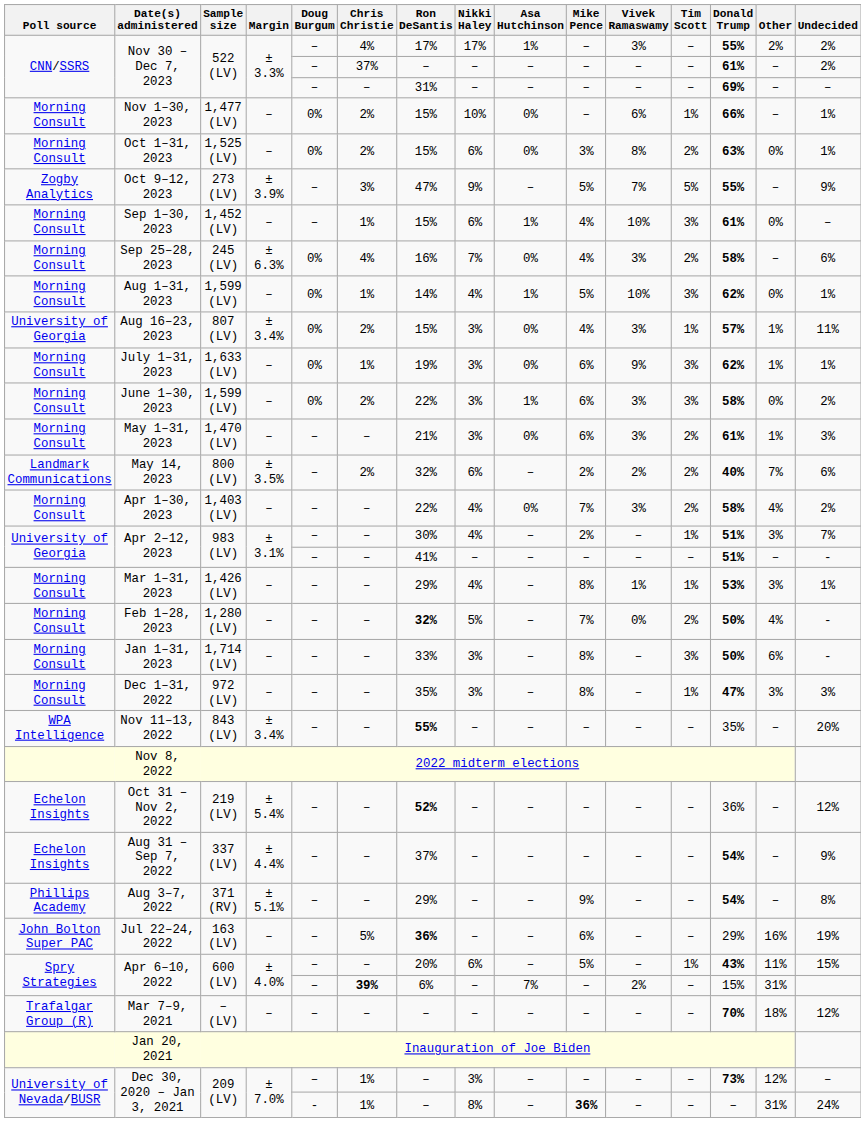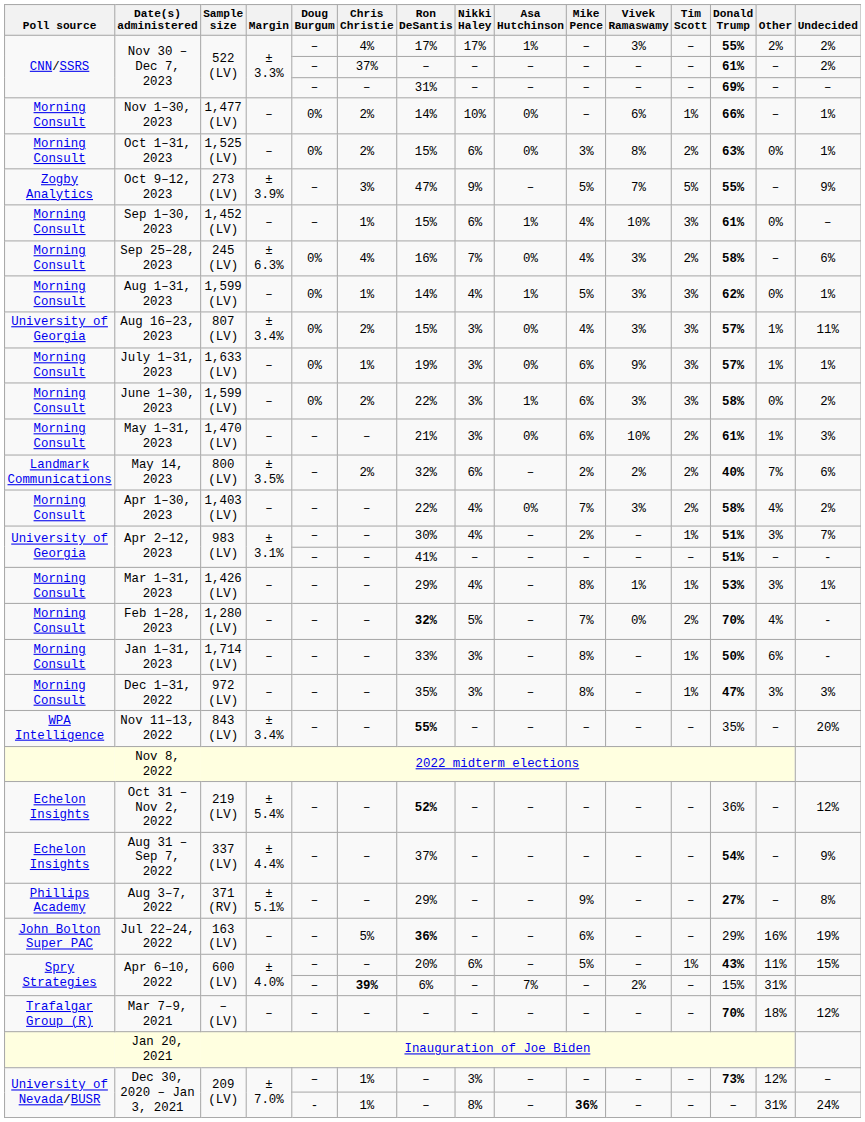 <table class="wikitable mw-datatable" style="font-size:90%;text-align:center;">
 <tr valign=bottom style="font-size:90%;">
 <th>Poll source</th>
 <th>Date(s)<br>administered</th>
 <th>Sample<br>size</th>
 <th>Margin<br></th>
 <th>Doug<br>Burgum</th>
 <th>Chris<br>Christie</th>
 <th>Ron<br>DeSantis</th>
 <th>Nikki<br>Haley</th>
 <th>Asa<br>Hutchinson</th>
 <th>Mike<br>Pence</th>
 <th>Vivek<br>Ramaswamy</th>
 <th>Tim<br>Scott</th>
 <th>Donald<br>Trump</th>
 <th>Other</th>
 <th>Undecided</th>
 </tr>
 <tr>
 <td rowspan="3"><a href='#'>CNN</a>/<a href='#'>SSRS</a></td>
 <td rowspan="3">Nov 30 – Dec 7, 2023</td>
 <td rowspan="3">522 (LV)</td>
 <td rowspan="3">± 3.3%</td>
 <td>–</td>
 <td>4%</td>
 <td>17%</td>
 <td>17%</td>
 <td>1%</td>
 <td>–</td>
 <td>3%</td>
 <td>–</td>
 <td><strong>55%</strong></td>
 <td>2%</td>
 <td>2%</td>
 </tr>
 <tr>
 <td>–</td>
 <td>37%</td>
 <td>–</td>
 <td>–</td>
 <td>–</td>
 <td>–</td>
 <td>–</td>
 <td>–</td>
 <td><strong>61%</strong></td>
 <td>–</td>
 <td>2%</td>
 </tr>
 <tr>
 <td>–</td>
 <td>–</td>
 <td>31%</td>
 <td>–</td>
 <td>–</td>
 <td>–</td>
 <td>–</td>
 <td>–</td>
 <td><strong>69%</strong></td>
 <td>–</td>
 <td>–</td>
 </tr>
 <tr>
 <td><a href='#'>Morning Consult</a></td>
 <td>Nov 1–30, 2023</td>
 <td>1,477 (LV)</td>
 <td>–</td>
 <td>0%</td>
 <td>2%</td>
-<td>15%</td>
+<td>14%</td>
 <td>10%</td>
 <td>0%</td>
 <td>–</td>
 <td>6%</td>
 <td>1%</td>
 <td><strong>66%</strong></td>
 <td>–</td>
 <td>1%</td>
 </tr>
 <tr>
 <td><a href='#'>Morning Consult</a></td>
 <td>Oct 1–31, 2023</td>
 <td>1,525 (LV)</td>
 <td>–</td>
 <td>0%</td>
 <td>2%</td>
 <td>15%</td>
 <td>6%</td>
 <td>0%</td>
 <td>3%</td>
 <td>8%</td>
 <td>2%</td>
 <td><strong>63%</strong></td>
 <td>0%</td>
 <td>1%</td>
 </tr>
 <tr>
 <td><a href='#'>Zogby Analytics</a></td>
 <td>Oct 9–12, 2023</td>
 <td>273 (LV)</td>
 <td>± 3.9%</td>
 <td>–</td>
 <td>3%</td>
 <td>47%</td>
 <td>9%</td>
 <td>–</td>
 <td>5%</td>
 <td>7%</td>
 <td>5%</td>
 <td><strong>55%</strong></td>
 <td>–</td>
 <td>9%</td>
 </tr>
 <tr>
 <td><a href='#'>Morning Consult</a></td>
 <td>Sep 1–30, 2023</td>
 <td>1,452 (LV)</td>
 <td>–</td>
 <td>–</td>
 <td>1%</td>
 <td>15%</td>
 <td>6%</td>
 <td>1%</td>
 <td>4%</td>
 <td>10%</td>
 <td>3%</td>
 <td><strong>61%</strong></td>
 <td>0%</td>
 <td>–</td>
 </tr>
 <tr>
 <td><a href='#'>Morning Consult</a></td>
 <td>Sep 25–28, 2023</td>
 <td>245 (LV)</td>
 <td>± 6.3%</td>
 <td>0%</td>
 <td>4%</td>
 <td>16%</td>
 <td>7%</td>
 <td>0%</td>
 <td>4%</td>
 <td>3%</td>
 <td>2%</td>
 <td><strong>58%</strong></td>
 <td>–</td>
 <td>6%</td>
 </tr>
 <tr>
 <td><a href='#'>Morning Consult</a></td>
 <td>Aug 1–31, 2023</td>
 <td>1,599 (LV)</td>
 <td>–</td>
 <td>0%</td>
 <td>1%</td>
 <td>14%</td>
 <td>4%</td>
 <td>1%</td>
 <td>5%</td>
-<td>10%</td>
+<td>3%</td>
 <td>3%</td>
 <td><strong>62%</strong></td>
 <td>0%</td>
 <td>1%</td>
 </tr>
 <tr>
 <td><a href='#'>University of Georgia</a></td>
 <td>Aug 16–23, 2023</td>
 <td>807 (LV)</td>
 <td>± 3.4%</td>
 <td>0%</td>
 <td>2%</td>
 <td>15%</td>
 <td>3%</td>
 <td>0%</td>
 <td>4%</td>
 <td>3%</td>
-<td>1%</td>
+<td>3%</td>
 <td><strong>57%</strong></td>
 <td>1%</td>
 <td>11%</td>
 </tr>
 <tr>
 <td><a href='#'>Morning Consult</a></td>
 <td>July 1–31, 2023</td>
 <td>1,633 (LV)</td>
 <td>–</td>
 <td>0%</td>
 <td>1%</td>
 <td>19%</td>
 <td>3%</td>
 <td>0%</td>
 <td>6%</td>
 <td>9%</td>
 <td>3%</td>
-<td><strong>62%</strong></td>
+<td><strong>57%</strong></td>
 <td>1%</td>
 <td>1%</td>
 </tr>
 <tr>
 <td><a href='#'>Morning Consult</a></td>
 <td>June 1–30, 2023</td>
 <td>1,599 (LV)</td>
 <td>–</td>
 <td>0%</td>
 <td>2%</td>
 <td>22%</td>
 <td>3%</td>
 <td>1%</td>
 <td>6%</td>
 <td>3%</td>
 <td>3%</td>
 <td><strong>58%</strong></td>
 <td>0%</td>
 <td>2%</td>
 </tr>
 <tr>
 <td><a href='#'>Morning Consult</a></td>
 <td>May 1–31, 2023</td>
 <td>1,470 (LV)</td>
 <td>–</td>
 <td>–</td>
 <td>–</td>
 <td>21%</td>
 <td>3%</td>
 <td>0%</td>
 <td>6%</td>
-<td>3%</td>
+<td>10%</td>
 <td>2%</td>
 <td><strong>61%</strong></td>
 <td>1%</td>
 <td>3%</td>
 </tr>
 <tr>
 <td><a href='#'>Landmark Communications</a></td>
 <td>May 14, 2023</td>
 <td>800 (LV)</td>
 <td>± 3.5%</td>
 <td>–</td>
 <td>2%</td>
 <td>32%</td>
 <td>6%</td>
 <td>–</td>
 <td>2%</td>
 <td>2%</td>
 <td>2%</td>
 <td><strong>40%</strong></td>
 <td>7%</td>
 <td>6%</td>
 </tr>
 <tr>
 <td><a href='#'>Morning Consult</a></td>
 <td>Apr 1–30, 2023</td>
 <td>1,403 (LV)</td>
 <td>–</td>
 <td>–</td>
 <td>–</td>
 <td>22%</td>
 <td>4%</td>
 <td>0%</td>
 <td>7%</td>
 <td>3%</td>
 <td>2%</td>
 <td><strong>58%</strong></td>
 <td>4%</td>
 <td>2%</td>
 </tr>
 <tr>
 <td rowspan="2"><a href='#'>University of Georgia</a></td>
 <td rowspan="2">Apr 2–12, 2023</td>
 <td rowspan="2">983 (LV)</td>
 <td rowspan="2">± 3.1%</td>
 <td>–</td>
 <td>–</td>
 <td>30%</td>
 <td>4%</td>
 <td>–</td>
 <td>2%</td>
 <td>–</td>
 <td>1%</td>
 <td><strong>51%</strong></td>
 <td>3%</td>
 <td>7%</td>
 </tr>
 <tr>
 <td>–</td>
 <td>–</td>
 <td>41%</td>
 <td>–</td>
 <td>–</td>
 <td>–</td>
 <td>–</td>
 <td>–</td>
 <td><strong>51%</strong></td>
 <td>–</td>
 <td>-</td>
 </tr>
 <tr>
 <td><a href='#'>Morning Consult</a></td>
 <td>Mar 1–31, 2023</td>
 <td>1,426 (LV)</td>
 <td>–</td>
 <td>–</td>
 <td>–</td>
 <td>29%</td>
 <td>4%</td>
 <td>–</td>
 <td>8%</td>
 <td>1%</td>
 <td>1%</td>
 <td><strong>53%</strong></td>
 <td>3%</td>
 <td>1%</td>
 </tr>
 <tr>
 <td><a href='#'>Morning Consult</a></td>
 <td>Feb 1–28, 2023</td>
 <td>1,280 (LV)</td>
 <td>–</td>
 <td>–</td>
 <td>–</td>
 <td><strong>32%</strong></td>
 <td>5%</td>
 <td>–</td>
 <td>7%</td>
 <td>0%</td>
 <td>2%</td>
-<td><strong>50%</strong></td>
+<td><strong>70%</strong></td>
 <td>4%</td>
 <td>-</td>
 </tr>
 <tr>
 <td><a href='#'>Morning Consult</a></td>
 <td>Jan 1–31, 2023</td>
 <td>1,714 (LV)</td>
 <td>–</td>
 <td>–</td>
 <td>–</td>
 <td>33%</td>
 <td>3%</td>
 <td>–</td>
 <td>8%</td>
 <td>–</td>
-<td>3%</td>
+<td>1%</td>
 <td><strong>50%</strong></td>
 <td>6%</td>
 <td>-</td>
 </tr>
 <tr>
 <td><a href='#'>Morning Consult</a></td>
 <td>Dec 1–31, 2022</td>
 <td>972 (LV)</td>
 <td>–</td>
 <td>–</td>
 <td>–</td>
 <td>35%</td>
 <td>3%</td>
 <td>–</td>
 <td>8%</td>
 <td>–</td>
 <td>1%</td>
 <td><strong>47%</strong></td>
 <td>3%</td>
 <td>3%</td>
 </tr>
 <tr>
 <td><a href='#'>WPA Intelligence</a></td>
 <td>Nov 11–13, 2022</td>
 <td>843 (LV)</td>
 <td>± 3.4%</td>
 <td>–</td>
 <td>–</td>
 <td><strong>55%</strong></td>
 <td>–</td>
 <td>–</td>
 <td>–</td>
 <td>–</td>
 <td>–</td>
 <td>35%</td>
 <td>–</td>
 <td>20%</td>
 </tr>
 <tr>
 <td style="border-right-style:hidden; background:lightyellow;"></td>
 <td style="border-right-style:hidden; background:lightyellow;">Nov 8, 2022</td>
 <td colspan="12" style="background:lightyellow;"><a href='#'>2022 midterm elections</a></td>
 </tr>
 <tr>
 <td><a href='#'>Echelon Insights</a></td>
 <td>Oct 31 – Nov 2, 2022</td>
 <td>219 (LV)</td>
 <td>± 5.4%</td>
 <td>–</td>
 <td>–</td>
 <td><strong>52%</strong></td>
 <td>–</td>
 <td>–</td>
 <td>–</td>
 <td>–</td>
 <td>–</td>
 <td>36%</td>
 <td>–</td>
 <td>12%</td>
 </tr>
 <tr>
 <td><a href='#'>Echelon Insights</a></td>
 <td>Aug 31 – Sep 7, 2022</td>
 <td>337 (LV)</td>
 <td>± 4.4%</td>
 <td>–</td>
 <td>–</td>
 <td>37%</td>
 <td>–</td>
 <td>–</td>
 <td>–</td>
 <td>–</td>
 <td>–</td>
 <td><strong>54%</strong></td>
 <td>–</td>
 <td>9%</td>
 </tr>
 <tr>
 <td><a href='#'>Phillips Academy</a></td>
 <td>Aug 3–7, 2022</td>
 <td>371 (RV)</td>
 <td>± 5.1%</td>
 <td>–</td>
 <td>–</td>
 <td>29%</td>
 <td>–</td>
 <td>–</td>
 <td>9%</td>
 <td>–</td>
 <td>–</td>
-<td><strong>54%</strong></td>
+<td><strong>27%</strong></td>
 <td>–</td>
 <td>8%</td>
 </tr>
 <tr>
 <td><a href='#'>John Bolton Super PAC</a></td>
 <td>Jul 22–24, 2022</td>
 <td>163 (LV)</td>
 <td>–</td>
 <td>–</td>
 <td>5%</td>
 <td><strong>36%</strong></td>
 <td>–</td>
 <td>–</td>
 <td>6%</td>
 <td>–</td>
 <td>–</td>
 <td>29%</td>
 <td>16%</td>
 <td>19%</td>
 </tr>
 <tr>
 <td rowspan="2"><a href='#'>Spry Strategies</a></td>
 <td rowspan="2">Apr 6–10, 2022</td>
 <td rowspan="2">600 (LV)</td>
 <td rowspan="2">± 4.0%</td>
 <td>–</td>
 <td>–</td>
 <td>20%</td>
 <td>6%</td>
 <td>–</td>
 <td>5%</td>
 <td>–</td>
 <td>1%</td>
 <td><strong>43%</strong></td>
 <td>11%</td>
 <td>15%</td>
 </tr>
 <tr>
 <td>–</td>
 <td><strong>39%</strong></td>
 <td>6%</td>
 <td>–</td>
 <td>7%</td>
 <td>–</td>
 <td>2%</td>
 <td>–</td>
 <td>15%</td>
 <td>31%</td>
 </tr>
 <tr>
 <td><a href='#'>Trafalgar Group (R)</a></td>
 <td>Mar 7–9, 2021</td>
 <td>– (LV)</td>
 <td>–</td>
 <td>–</td>
 <td>–</td>
 <td>–</td>
 <td>–</td>
 <td>–</td>
 <td>–</td>
 <td>–</td>
 <td>–</td>
 <td><strong>70%</strong></td>
 <td>18%</td>
 <td>12%</td>
 </tr>
 <tr>
 <td style="border-right-style:hidden; background:lightyellow;"></td>
 <td style="border-right-style:hidden; background:lightyellow;">Jan 20, 2021</td>
 <td colspan="12" style="background:lightyellow;"><a href='#'>Inauguration of Joe Biden</a></td>
 </tr>
 <tr>
 <td rowspan="2"><a href='#'>University of Nevada</a>/<a href='#'>BUSR</a></td>
 <td rowspan="2">Dec 30, 2020 – Jan 3, 2021</td>
 <td rowspan="2">209 (LV)</td>
 <td rowspan="2">± 7.0%</td>
 <td>–</td>
 <td>1%</td>
 <td>–</td>
 <td>3%</td>
 <td>–</td>
 <td>–</td>
 <td>–</td>
 <td>–</td>
 <td><strong>73%</strong></td>
 <td>12%</td>
 <td>–</td>
 </tr>
 <tr>
 <td>-</td>
 <td>1%</td>
 <td>–</td>
 <td>8%</td>
 <td>–</td>
 <td><strong>36%</strong></td>
 <td>–</td>
 <td>–</td>
 <td>–</td>
 <td>31%</td>
 <td>24%</td>
 </tr>
 </table>
